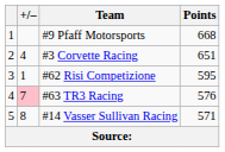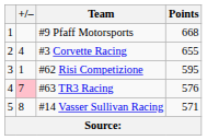 <table class="wikitable" style="font-size: 95%;">
 <tr>
 <th scope="col"></th>
 <th scope="col">+/–</th>
 <th scope="col">Team</th>
 <th scope="col">Points</th>
 </tr>
 <tr>
 <td align=center>1</td>
 <td align="left"></td>
 <td> #9 Pfaff Motorsports</td>
 <td align=right>668</td>
 </tr>
 <tr>
 <td align=center>2</td>
 <td align="left"> 4</td>
 <td> #3 <a href='#'>Corvette Racing</a></td>
-<td align=right>651</td>
+<td align=right>655</td>
 </tr>
 <tr>
 <td align=center>3</td>
 <td align="left"> 1</td>
 <td> #62 <a href='#'>Risi Competizione</a></td>
 <td align=right>595</td>
 </tr>
 <tr>
 <td align=center>4</td>
 <td align="left" style="background: pink;"> 7</td>
 <td> #63 <a href='#'>TR3 Racing</a></td>
 <td align=right>576</td>
 </tr>
 <tr>
 <td align=center>5</td>
 <td align="left"> 8</td>
 <td> #14 <a href='#'>Vasser Sullivan Racing</a></td>
 <td align=right>571</td>
 </tr>
 <tr>
 <th colspan=5>Source:</th>
 </tr>
 </table>
